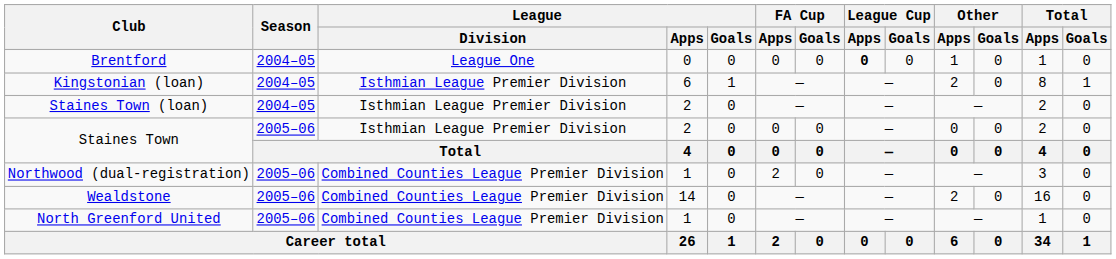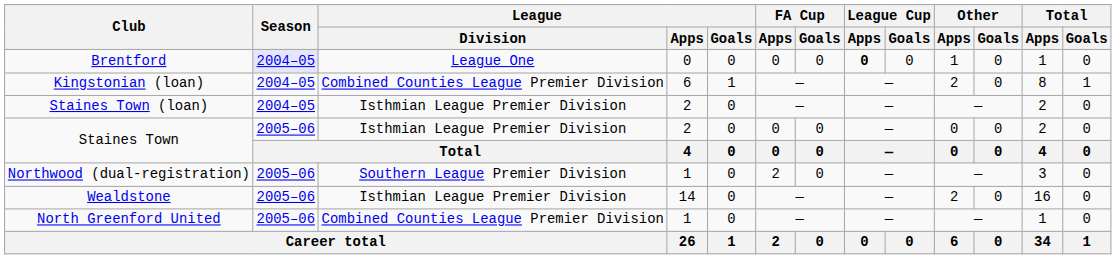 <table class="wikitable" style="text-align: center;">
 <tr>
 <th rowspan="2">Club</th>
 <th rowspan="2">Season</th>
 <th colspan="3">League</th>
 <th colspan="2">FA Cup</th>
 <th colspan="2">League Cup</th>
 <th colspan="2">Other</th>
 <th colspan="2">Total</th>
 </tr>
 <tr>
 <th>Division</th>
 <th>Apps</th>
 <th>Goals</th>
 <th>Apps</th>
 <th>Goals</th>
 <th>Apps</th>
 <th>Goals</th>
 <th>Apps</th>
 <th>Goals</th>
 <th>Apps</th>
 <th>Goals</th>
 </tr>
 <tr>
 <td><a href='#'>Brentford</a></td>
-<td><a href='#'>2004–05</a></td>
+<td style="background: lavender;"><a href='#'>2004–05</a></td>
 <td><a href='#'>League One</a></td>
 <td>0</td>
 <td>0</td>
 <td>0</td>
 <td>0</td>
 <td><strong>0</strong></td>
 <td>0</td>
 <td>1</td>
 <td>0</td>
 <td>1</td>
 <td>0</td>
 </tr>
 <tr>
 <td><a href='#'>Kingstonian</a> (loan)</td>
 <td><a href='#'>2004–05</a></td>
-<td><a href='#'>Isthmian League</a> Premier Division</td>
+<td><a href='#'>Combined Counties League</a> Premier Division</td>
 <td>6</td>
 <td>1</td>
 <td colspan="2">—</td>
 <td colspan="2">—</td>
 <td>2</td>
 <td>0</td>
 <td>8</td>
 <td>1</td>
 </tr>
 <tr>
 <td><a href='#'>Staines Town</a> (loan)</td>
 <td><a href='#'>2004–05</a></td>
 <td>Isthmian League Premier Division</td>
 <td>2</td>
 <td>0</td>
 <td colspan="2">—</td>
 <td colspan="2">—</td>
 <td colspan="2">—</td>
 <td>2</td>
 <td>0</td>
 </tr>
 <tr>
 <td rowspan="2">Staines Town</td>
 <td><a href='#'>2005–06</a></td>
 <td>Isthmian League Premier Division</td>
 <td>2</td>
 <td>0</td>
 <td>0</td>
 <td>0</td>
 <td colspan="2">—</td>
 <td>0</td>
 <td>0</td>
 <td>2</td>
 <td>0</td>
 </tr>
 <tr>
 <th colspan="2">Total</th>
 <th>4</th>
 <th>0</th>
 <th>0</th>
 <th>0</th>
 <th colspan="2">—</th>
 <th>0</th>
 <th>0</th>
 <th>4</th>
 <th>0</th>
 </tr>
 <tr>
 <td><a href='#'>Northwood</a> (dual-registration)</td>
 <td><a href='#'>2005–06</a></td>
-<td><a href='#'>Combined Counties League</a> Premier Division</td>
+<td><a href='#'>Southern League</a> Premier Division</td>
 <td>1</td>
 <td>0</td>
 <td>2</td>
 <td>0</td>
 <td colspan="2">—</td>
 <td colspan="2">—</td>
 <td>3</td>
 <td>0</td>
 </tr>
 <tr>
 <td><a href='#'>Wealdstone</a></td>
 <td><a href='#'>2005–06</a></td>
-<td><a href='#'>Combined Counties League</a> Premier Division</td>
+<td>Isthmian League Premier Division</td>
 <td>14</td>
 <td>0</td>
 <td colspan="2">—</td>
 <td colspan="2">—</td>
 <td>2</td>
 <td>0</td>
 <td>16</td>
 <td>0</td>
 </tr>
 <tr>
 <td><a href='#'>North Greenford United</a></td>
 <td><a href='#'>2005–06</a></td>
 <td><a href='#'>Combined Counties League</a> Premier Division</td>
 <td>1</td>
 <td>0</td>
 <td colspan="2">—</td>
 <td colspan="2">—</td>
 <td colspan="2">—</td>
 <td>1</td>
 <td>0</td>
 </tr>
 <tr>
 <th colspan="3">Career total</th>
 <th>26</th>
 <th>1</th>
 <th>2</th>
 <th>0</th>
 <th>0</th>
 <th>0</th>
 <th>6</th>
 <th>0</th>
 <th>34</th>
 <th>1</th>
 </tr>
 </table>
